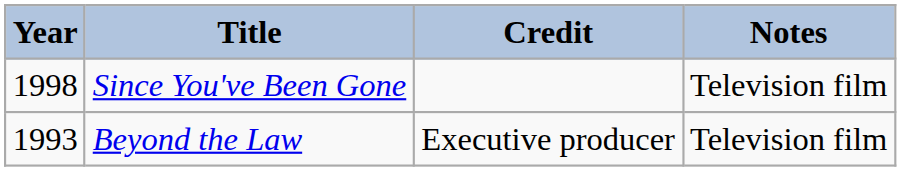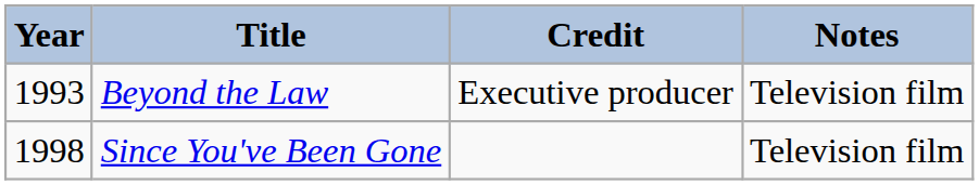 <table class="wikitable" style="font-size:95%;">
 <tr>
 <th style="background:#B0C4DE;">Year</th>
 <th style="background:#B0C4DE;">Title</th>
 <th style="background:#B0C4DE;">Credit</th>
 <th style="background:#B0C4DE;">Notes</th>
 </tr>
 <tr>
+<td>1993</td>
+<td><em><a href='#'>Beyond the Law</a></em></td>
+<td>Executive producer</td>
+<td>Television film</td>
+</tr>
+<tr>
 <td>1998</td>
 <td><em><a href='#'>Since You've Been Gone</a></em></td>
 <td></td>
 <td>Television film</td>
 </tr>
-<tr>
-<td>1993</td>
-<td><em><a href='#'>Beyond the Law</a></em></td>
-<td>Executive producer</td>
-<td>Television film</td>
-</tr>
 </table>
